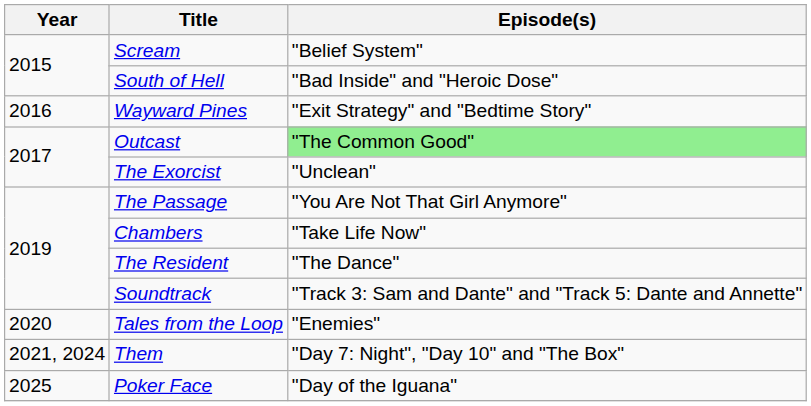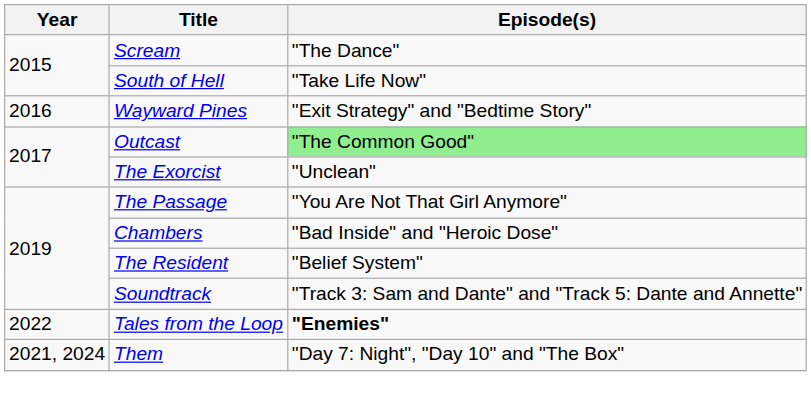 <table class="wikitable">
 <tr>
 <th scope="col">Year</th>
 <th scope="col">Title</th>
 <th scope="col">Episode(s)</th>
 </tr>
 <tr>
 <td rowspan="2">2015</td>
 <td scope="row"><em><a href='#'>Scream</a></em></td>
-<td>"Belief System"</td>
+<td>"The Dance"</td>
 </tr>
 <tr>
 <td scope="row"><em><a href='#'>South of Hell</a></em></td>
-<td>"Bad Inside" and "Heroic Dose"</td>
+<td>"Take Life Now"</td>
 </tr>
 <tr>
 <td>2016</td>
 <td scope="row"><em><a href='#'>Wayward Pines</a></em></td>
 <td>"Exit Strategy" and "Bedtime Story"</td>
 </tr>
 <tr>
 <td rowspan="2">2017</td>
 <td scope="row"><em><a href='#'>Outcast</a></em></td>
 <td style="background: lightgreen;">"The Common Good"</td>
 </tr>
 <tr>
 <td scope="row"><em><a href='#'>The Exorcist</a></em></td>
 <td>"Unclean"</td>
 </tr>
 <tr>
 <td rowspan="4">2019</td>
 <td scope="row"><em><a href='#'>The Passage</a></em></td>
 <td>"You Are Not That Girl Anymore"</td>
 </tr>
 <tr>
 <td scope="row"><em><a href='#'>Chambers</a></em></td>
-<td>"Take Life Now"</td>
+<td>"Bad Inside" and "Heroic Dose"</td>
 </tr>
 <tr>
 <td scope="row"><em><a href='#'>The Resident</a></em></td>
-<td>"The Dance"</td>
+<td>"Belief System"</td>
 </tr>
 <tr>
 <td scope="row"><em><a href='#'>Soundtrack</a></em></td>
 <td>"Track 3: Sam and Dante" and "Track 5: Dante and Annette"</td>
 </tr>
 <tr>
-<td>2020</td>
+<td>2022</td>
 <td scope="row"><em><a href='#'>Tales from the Loop</a></em></td>
-<td>"Enemies"</td>
+<td><strong>"Enemies"</strong></td>
 </tr>
 <tr>
 <td>2021, 2024</td>
 <td scope="row"><em><a href='#'>Them</a></em></td>
 <td>"Day 7: Night", "Day 10" and "The Box"</td>
 </tr>
 <tr>
-<td>2025</td>
-<td scope="row"><em><a href='#'>Poker Face</a></em></td>
-<td>"Day of the Iguana"</td>
-</tr>
-<tr>
 </tr>
 </table>
